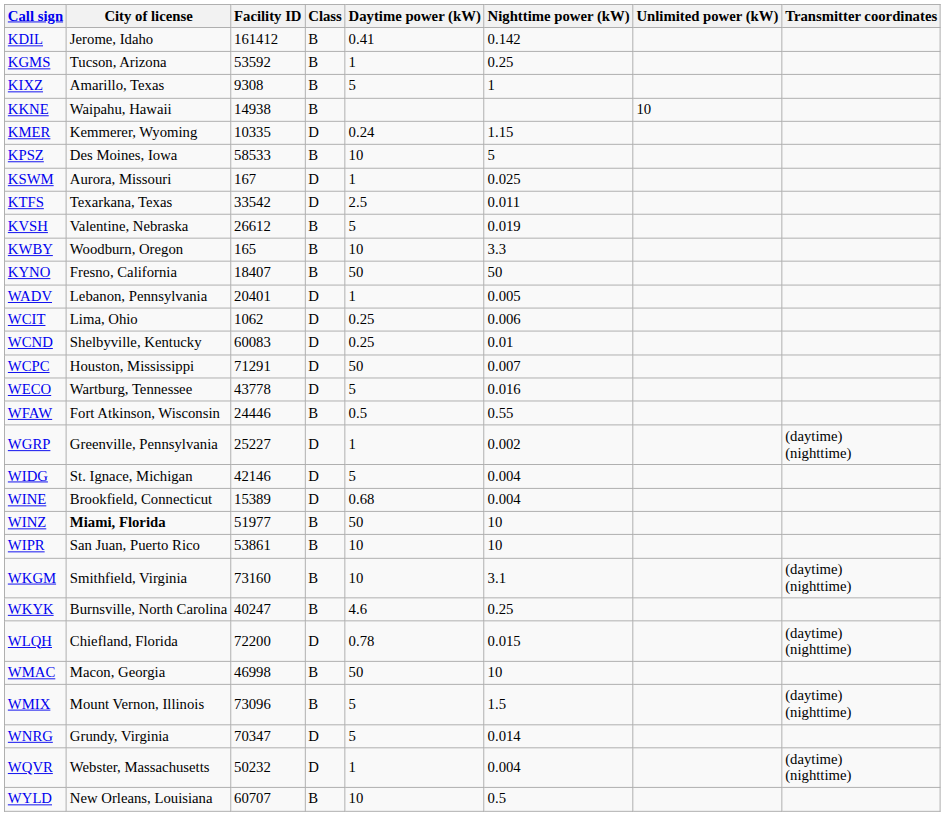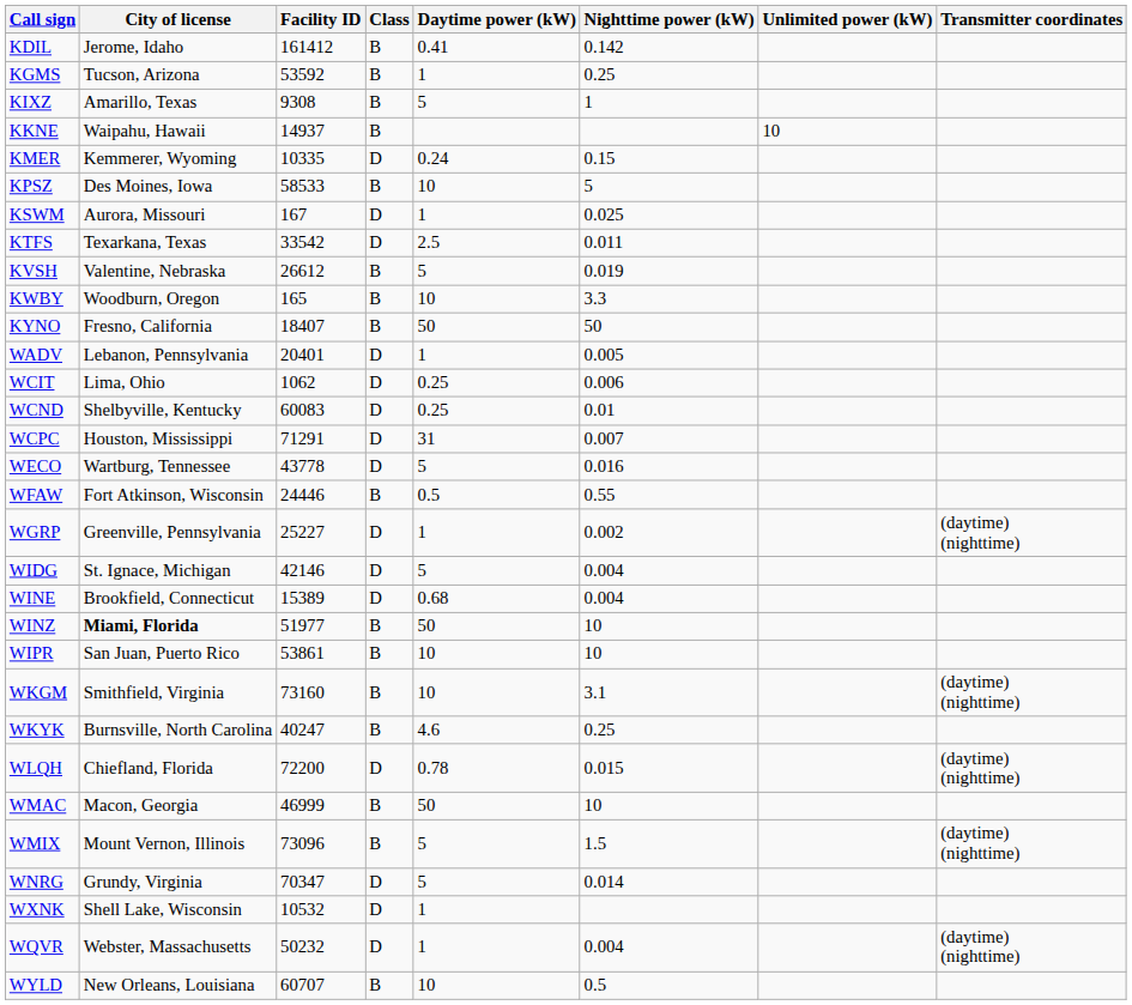 <table class="wikitable sortable">
 <tr>
 <th><a href='#'>Call sign</a></th>
 <th>City of license</th>
 <th>Facility ID</th>
 <th>Class</th>
 <th>Daytime power (kW)</th>
 <th>Nighttime power (kW)</th>
 <th>Unlimited power (kW)</th>
 <th>Transmitter coordinates</th>
 </tr>
 <tr>
 <td><a href='#'>KDIL</a></td>
 <td>Jerome, Idaho</td>
 <td>161412</td>
 <td>B</td>
 <td>0.41</td>
 <td>0.142</td>
 <td></td>
 <td></td>
 </tr>
 <tr>
 <td><a href='#'>KGMS</a></td>
 <td>Tucson, Arizona</td>
 <td>53592</td>
 <td>B</td>
 <td>1</td>
 <td>0.25</td>
 <td></td>
 <td></td>
 </tr>
 <tr>
 <td><a href='#'>KIXZ</a></td>
 <td>Amarillo, Texas</td>
 <td>9308</td>
 <td>B</td>
 <td>5</td>
 <td>1</td>
 <td></td>
 <td></td>
 </tr>
 <tr>
 <td><a href='#'>KKNE</a></td>
 <td>Waipahu, Hawaii</td>
-<td>14938</td>
+<td>14937</td>
 <td>B</td>
 <td></td>
 <td></td>
 <td>10</td>
 <td></td>
 </tr>
 <tr>
 <td><a href='#'>KMER</a></td>
 <td>Kemmerer, Wyoming</td>
 <td>10335</td>
 <td>D</td>
 <td>0.24</td>
-<td>1.15</td>
+<td>0.15</td>
 <td></td>
 <td></td>
 </tr>
 <tr>
 <td><a href='#'>KPSZ</a></td>
 <td>Des Moines, Iowa</td>
 <td>58533</td>
 <td>B</td>
 <td>10</td>
 <td>5</td>
 <td></td>
 <td></td>
 </tr>
 <tr>
 <td><a href='#'>KSWM</a></td>
 <td>Aurora, Missouri</td>
 <td>167</td>
 <td>D</td>
 <td>1</td>
 <td>0.025</td>
 <td></td>
 <td></td>
 </tr>
 <tr>
 <td><a href='#'>KTFS</a></td>
 <td>Texarkana, Texas</td>
 <td>33542</td>
 <td>D</td>
 <td>2.5</td>
 <td>0.011</td>
 <td></td>
 <td></td>
 </tr>
 <tr>
 <td><a href='#'>KVSH</a></td>
 <td>Valentine, Nebraska</td>
 <td>26612</td>
 <td>B</td>
 <td>5</td>
 <td>0.019</td>
 <td></td>
 <td></td>
 </tr>
 <tr>
 <td><a href='#'>KWBY</a></td>
 <td>Woodburn, Oregon</td>
 <td>165</td>
 <td>B</td>
 <td>10</td>
 <td>3.3</td>
 <td></td>
 <td></td>
 </tr>
 <tr>
 <td><a href='#'>KYNO</a></td>
 <td>Fresno, California</td>
 <td>18407</td>
 <td>B</td>
 <td>50</td>
 <td>50</td>
 <td></td>
 <td></td>
 </tr>
 <tr>
 <td><a href='#'>WADV</a></td>
 <td>Lebanon, Pennsylvania</td>
 <td>20401</td>
 <td>D</td>
 <td>1</td>
 <td>0.005</td>
 <td></td>
 <td></td>
 </tr>
 <tr>
 <td><a href='#'>WCIT</a></td>
 <td>Lima, Ohio</td>
 <td>1062</td>
 <td>D</td>
 <td>0.25</td>
 <td>0.006</td>
 <td></td>
 <td></td>
 </tr>
 <tr>
 <td><a href='#'>WCND</a></td>
 <td>Shelbyville, Kentucky</td>
 <td>60083</td>
 <td>D</td>
 <td>0.25</td>
 <td>0.01</td>
 <td></td>
 <td></td>
 </tr>
 <tr>
 <td><a href='#'>WCPC</a></td>
 <td>Houston, Mississippi</td>
 <td>71291</td>
 <td>D</td>
-<td>50</td>
+<td>31</td>
 <td>0.007</td>
 <td></td>
 <td></td>
 </tr>
 <tr>
 <td><a href='#'>WECO</a></td>
 <td>Wartburg, Tennessee</td>
 <td>43778</td>
 <td>D</td>
 <td>5</td>
 <td>0.016</td>
 <td></td>
 <td></td>
 </tr>
 <tr>
 <td><a href='#'>WFAW</a></td>
 <td>Fort Atkinson, Wisconsin</td>
 <td>24446</td>
 <td>B</td>
 <td>0.5</td>
 <td>0.55</td>
 <td></td>
 <td></td>
 </tr>
 <tr>
 <td><a href='#'>WGRP</a></td>
 <td>Greenville, Pennsylvania</td>
 <td>25227</td>
 <td>D</td>
 <td>1</td>
 <td>0.002</td>
 <td></td>
 <td> (daytime)<br> (nighttime)</td>
 </tr>
 <tr>
 <td><a href='#'>WIDG</a></td>
 <td>St. Ignace, Michigan</td>
 <td>42146</td>
 <td>D</td>
 <td>5</td>
 <td>0.004</td>
 <td></td>
 <td></td>
 </tr>
 <tr>
 <td><a href='#'>WINE</a></td>
 <td>Brookfield, Connecticut</td>
 <td>15389</td>
 <td>D</td>
 <td>0.68</td>
 <td>0.004</td>
 <td></td>
 <td></td>
 </tr>
 <tr>
 <td><a href='#'>WINZ</a></td>
 <td><strong>Miami, Florida</strong></td>
 <td>51977</td>
 <td>B</td>
 <td>50</td>
 <td>10</td>
 <td></td>
 <td></td>
 </tr>
 <tr>
 <td><a href='#'>WIPR</a></td>
 <td>San Juan, Puerto Rico</td>
 <td>53861</td>
 <td>B</td>
 <td>10</td>
 <td>10</td>
 <td></td>
 <td></td>
 </tr>
 <tr>
 <td><a href='#'>WKGM</a></td>
 <td>Smithfield, Virginia</td>
 <td>73160</td>
 <td>B</td>
 <td>10</td>
 <td>3.1</td>
 <td></td>
 <td> (daytime)<br> (nighttime)</td>
 </tr>
 <tr>
 <td><a href='#'>WKYK</a></td>
 <td>Burnsville, North Carolina</td>
 <td>40247</td>
 <td>B</td>
 <td>4.6</td>
 <td>0.25</td>
 <td></td>
 <td></td>
 </tr>
 <tr>
 <td><a href='#'>WLQH</a></td>
 <td>Chiefland, Florida</td>
 <td>72200</td>
 <td>D</td>
 <td>0.78</td>
 <td>0.015</td>
 <td></td>
 <td> (daytime)<br> (nighttime)</td>
 </tr>
 <tr>
 <td><a href='#'>WMAC</a></td>
 <td>Macon, Georgia</td>
-<td>46998</td>
+<td>46999</td>
 <td>B</td>
 <td>50</td>
 <td>10</td>
 <td></td>
 <td></td>
 </tr>
 <tr>
 <td><a href='#'>WMIX</a></td>
 <td>Mount Vernon, Illinois</td>
 <td>73096</td>
 <td>B</td>
 <td>5</td>
 <td>1.5</td>
 <td></td>
 <td> (daytime)<br> (nighttime)</td>
 </tr>
 <tr>
 <td><a href='#'>WNRG</a></td>
 <td>Grundy, Virginia</td>
 <td>70347</td>
 <td>D</td>
 <td>5</td>
 <td>0.014</td>
 <td></td>
 <td></td>
 </tr>
 <tr>
+<td><a href='#'>WXNK</a></td>
+<td>Shell Lake, Wisconsin</td>
+<td>10532</td>
+<td>D</td>
+<td>1</td>
+<td></td>
+<td></td>
+<td></td>
+</tr>
+<tr>
 <td><a href='#'>WQVR</a></td>
 <td>Webster, Massachusetts</td>
 <td>50232</td>
 <td>D</td>
 <td>1</td>
 <td>0.004</td>
 <td></td>
 <td> (daytime)<br> (nighttime)</td>
 </tr>
 <tr>
 <td><a href='#'>WYLD</a></td>
 <td>New Orleans, Louisiana</td>
 <td>60707</td>
 <td>B</td>
 <td>10</td>
 <td>0.5</td>
 <td></td>
 <td></td>
 </tr>
 </table>
